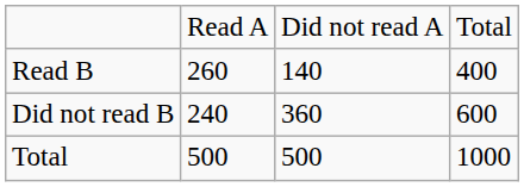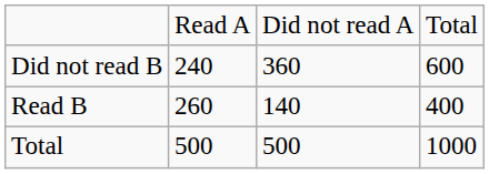 <table class="wikitable">
 <tr>
 <td></td>
 <td>Read A</td>
 <td>Did not read A</td>
 <td>Total</td>
 </tr>
 <tr>
+<td>Did not read B</td>
+<td>240</td>
+<td>360</td>
+<td>600</td>
+</tr>
+<tr>
 <td>Read B</td>
 <td>260</td>
 <td>140</td>
 <td>400</td>
-</tr>
-<tr>
-<td>Did not read B</td>
-<td>240</td>
-<td>360</td>
-<td>600</td>
 </tr>
 <tr>
 <td>Total</td>
 <td>500</td>
 <td>500</td>
 <td>1000</td>
 </tr>
 </table>
